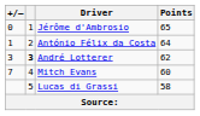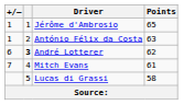 <table class="wikitable" style="font-size: 85%">
 <tr>
 <th scope="col">+/–</th>
 <th scope="col"></th>
 <th scope="col">Driver</th>
 <th scope="col">Points</th>
 </tr>
 <tr>
-<td align="left"> 0</td>
+<td align="left"> 1</td>
 <td align="center">1</td>
 <td> <a href='#'>Jérôme d'Ambrosio</a></td>
 <td align="left">65</td>
 </tr>
 <tr>
 <td align="left"> 1</td>
 <td align="center">2</td>
 <td> <a href='#'>António Félix da Costa</a></td>
-<td align="left">64</td>
+<td align="left">63</td>
 </tr>
 <tr>
-<td align="left"> 3</td>
+<td align="left"> 6</td>
 <td align="center"><strong>3</strong></td>
 <td> <a href='#'>André Lotterer</a></td>
 <td align="left">62</td>
 </tr>
 <tr>
 <td align="left"> 7</td>
 <td align="center">4</td>
 <td> <a href='#'>Mitch Evans</a></td>
-<td align="left">60</td>
+<td align="left">61</td>
 </tr>
 <tr>
 <td align="left"></td>
 <td align="center">5</td>
 <td> <a href='#'>Lucas di Grassi</a></td>
 <td align="left">58</td>
 </tr>
 <tr>
 <th colspan=4>Source:</th>
 </tr>
 </table>
